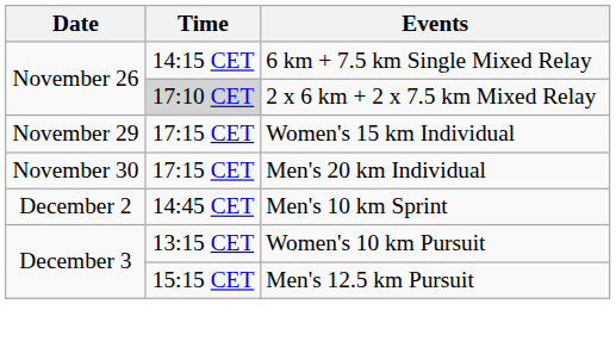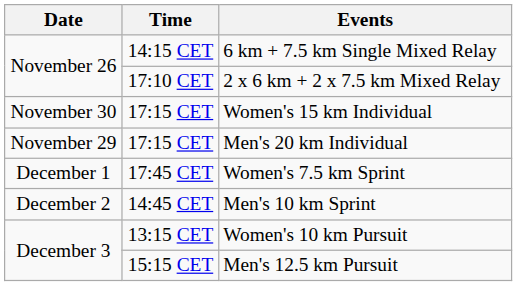 <table class="wikitable" style="text-align: center" width="420">
 <tr>
 <th>Date</th>
 <th>Time</th>
 <th>Events</th>
 </tr>
 <tr>
 <td rowspan=2>November 26</td>
 <td>14:15 <a href='#'>CET</a></td>
 <td style="text-align: left">6 km + 7.5 km Single Mixed Relay</td>
 </tr>
 <tr>
-<td style="background: lightgrey;">17:10 <a href='#'>CET</a></td>
+<td>17:10 <a href='#'>CET</a></td>
 <td style="text-align: left">2 x 6 km + 2 x 7.5 km Mixed Relay</td>
+</tr>
+<tr>
+<td>November 30</td>
+<td>17:15 <a href='#'>CET</a></td>
+<td style="text-align: left">Women's 15 km Individual</td>
 </tr>
 <tr>
 <td>November 29</td>
 <td>17:15 <a href='#'>CET</a></td>
-<td style="text-align: left">Women's 15 km Individual</td>
+<td style="text-align: left">Men's 20 km Individual</td>
 </tr>
 <tr>
-<td>November 30</td>
-<td>17:15 <a href='#'>CET</a></td>
-<td style="text-align: left">Men's 20 km Individual</td>
+<td>December 1</td>
+<td>17:45 <a href='#'>CET</a></td>
+<td style="text-align: left">Women's 7.5 km Sprint</td>
 </tr>
 <tr>
 <td>December 2</td>
 <td>14:45 <a href='#'>CET</a></td>
 <td style="text-align: left">Men's 10 km Sprint</td>
 </tr>
 <tr>
 <td rowspan=2>December 3</td>
 <td>13:15 <a href='#'>CET</a></td>
 <td style="text-align: left">Women's 10 km Pursuit</td>
 </tr>
 <tr>
 <td>15:15 <a href='#'>CET</a></td>
 <td style="text-align: left">Men's 12.5 km Pursuit</td>
 </tr>
 </table>
